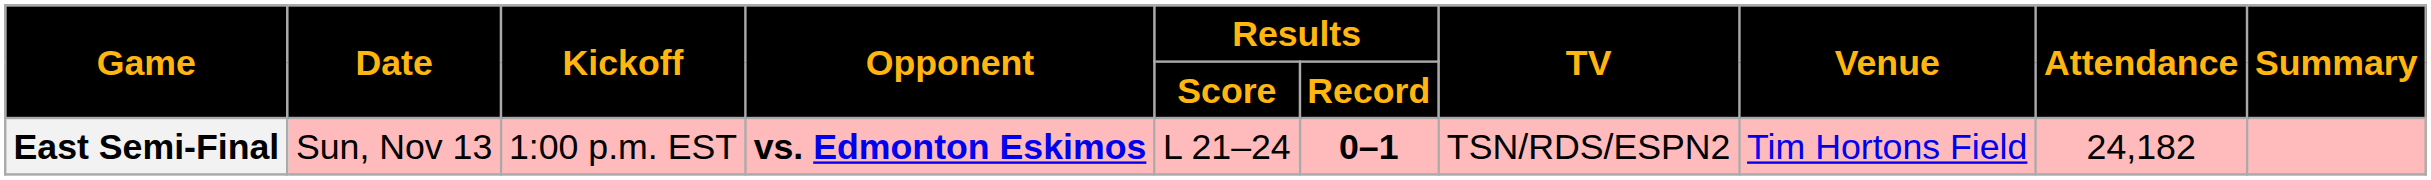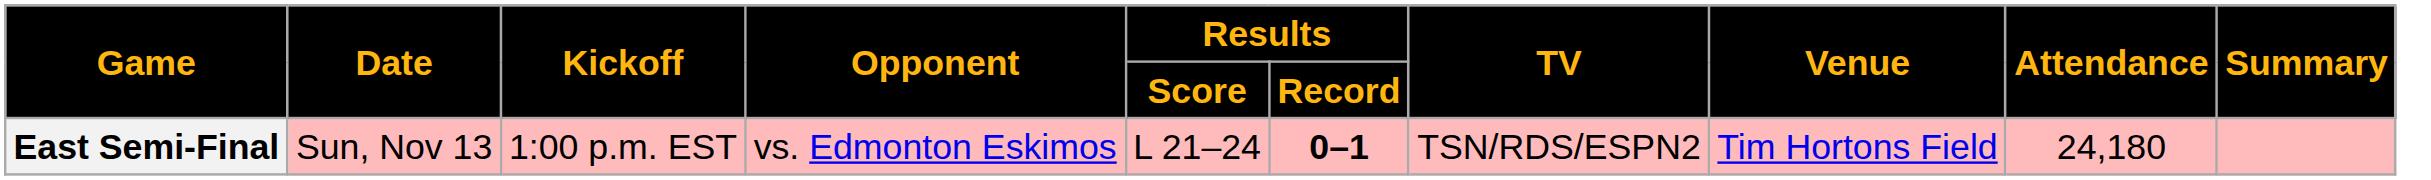 <table class="wikitable" style="font-size: 95%;">
 <tr>
 <th style="background:black;color:#FFB60F;" rowspan=2>Game</th>
 <th style="background:black;color:#FFB60F;" rowspan=2>Date</th>
 <th style="background:black;color:#FFB60F;" rowspan=2>Kickoff</th>
 <th style="background:black;color:#FFB60F;" rowspan=2>Opponent</th>
 <th style="background:black;color:#FFB60F;" colspan=2>Results</th>
 <th style="background:black;color:#FFB60F;" rowspan=2>TV</th>
 <th style="background:black;color:#FFB60F;" rowspan=2>Venue</th>
 <th style="background:black;color:#FFB60F;" rowspan=2>Attendance</th>
 <th style="background:black;color:#FFB60F;" rowspan=2>Summary</th>
 </tr>
 <tr>
 <th style="background:black;color:#FFB60F;">Score</th>
 <th style="background:black;color:#FFB60F;">Record</th>
 </tr>
 <tr align="center" bgcolor="#ffbbbb">
 <th align="center">East Semi-Final</th>
 <td align="center">Sun, Nov 13</td>
 <td align="center">1:00 p.m. EST</td>
-<td align="center"><strong>vs. <a href='#'>Edmonton Eskimos</a></strong></td>
+<td align="center">vs. <a href='#'>Edmonton Eskimos</a></td>
 <td align="center">L 21–24</td>
 <td align="center"><strong>0–1</strong></td>
 <td align="center">TSN/RDS/ESPN2</td>
 <td align="center"><a href='#'>Tim Hortons Field</a></td>
-<td align="center">24,182</td>
+<td align="center">24,180</td>
 <td align="center"></td>
 </tr>
 </table>
